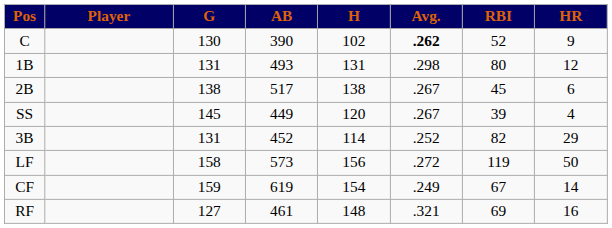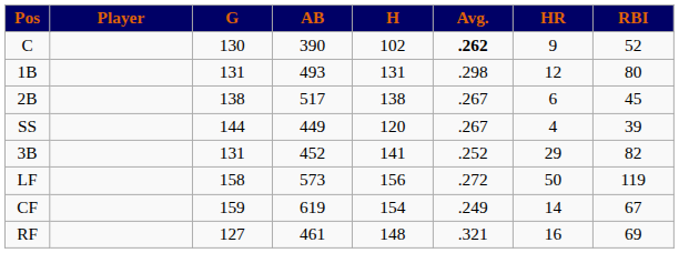 <table class="wikitable sortable">
 <tr>
 <th style="background:#000066; color: #de6108; width:5%;">Pos</th>
 <th style="background:#000066; color: #de6108; width:16%;">Player</th>
 <th style="background:#000066; color: #de6108; width:9%;">G</th>
 <th style="background:#000066; color: #de6108; width:9%;">AB</th>
 <th style="background:#000066; color: #de6108; width:9%;">H</th>
 <th style="background:#000066; color: #de6108; width:9%;">Avg.</th>
+<th style="background:#000066; color: #de6108; width:9%;">HR</th>
 <th style="background:#000066; color: #de6108; width:9%;">RBI</th>
-<th style="background:#000066; color: #de6108; width:9%;">HR</th>
 </tr>
 <tr style="text-align:center;">
 <td>C</td>
 <td></td>
 <td>130</td>
 <td>390</td>
 <td>102</td>
 <td><strong>.262</strong></td>
+<td>9</td>
 <td>52</td>
-<td>9</td>
 </tr>
 <tr style="text-align:center;">
 <td>1B</td>
 <td></td>
 <td>131</td>
 <td>493</td>
 <td>131</td>
 <td>.298</td>
+<td>12</td>
 <td>80</td>
-<td>12</td>
 </tr>
 <tr style="text-align:center;">
 <td>2B</td>
 <td></td>
 <td>138</td>
 <td>517</td>
 <td>138</td>
 <td>.267</td>
+<td>6</td>
 <td>45</td>
-<td>6</td>
 </tr>
 <tr style="text-align:center;">
 <td>SS</td>
 <td></td>
-<td>145</td>
+<td>144</td>
 <td>449</td>
 <td>120</td>
 <td>.267</td>
+<td>4</td>
 <td>39</td>
-<td>4</td>
 </tr>
 <tr style="text-align:center;">
 <td>3B</td>
 <td></td>
 <td>131</td>
 <td>452</td>
-<td>114</td>
+<td>141</td>
 <td>.252</td>
+<td>29</td>
 <td>82</td>
-<td>29</td>
 </tr>
 <tr style="text-align:center;">
 <td>LF</td>
 <td></td>
 <td>158</td>
 <td>573</td>
 <td>156</td>
 <td>.272</td>
+<td>50</td>
 <td>119</td>
-<td>50</td>
 </tr>
 <tr style="text-align:center;">
 <td>CF</td>
 <td></td>
 <td>159</td>
 <td>619</td>
 <td>154</td>
 <td>.249</td>
+<td>14</td>
 <td>67</td>
-<td>14</td>
 </tr>
 <tr style="text-align:center;">
 <td>RF</td>
 <td></td>
 <td>127</td>
 <td>461</td>
 <td>148</td>
 <td>.321</td>
+<td>16</td>
 <td>69</td>
-<td>16</td>
 </tr>
 </table>
